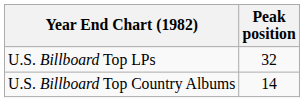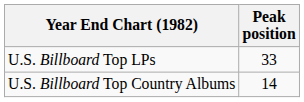 <table class="wikitable">
 <tr>
 <th>Year End Chart (1982)</th>
 <th>Peak<br>position</th>
 </tr>
 <tr>
 <td>U.S. <em>Billboard</em> Top LPs</td>
-<td align="center">32</td>
+<td align="center">33</td>
 </tr>
 <tr>
 <td>U.S. <em>Billboard</em> Top Country Albums</td>
 <td align="center">14</td>
 </tr>
 </table>
